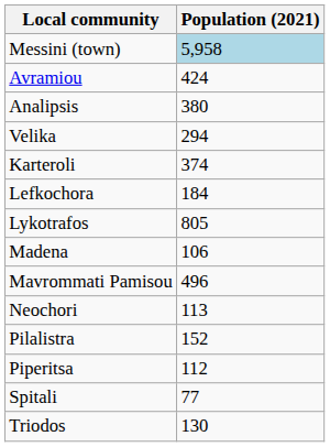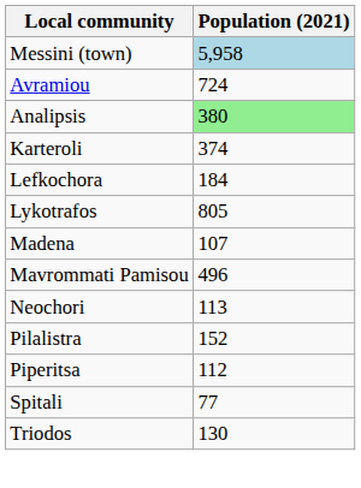 <table class=wikitable>
 <tr>
 <th>Local community</th>
 <th>Population (2021)</th>
 </tr>
 <tr>
 <td>Messini (town)</td>
 <td style="background: lightblue;">5,958</td>
 </tr>
 <tr>
 <td><a href='#'>Avramiou</a></td>
-<td>424</td>
+<td>724</td>
 </tr>
 <tr>
 <td>Analipsis</td>
-<td>380</td>
-</tr>
-<tr>
-<td>Velika</td>
-<td>294</td>
+<td style="background: lightgreen;">380</td>
 </tr>
 <tr>
 <td>Karteroli</td>
 <td>374</td>
 </tr>
 <tr>
 <td>Lefkochora</td>
 <td>184</td>
 </tr>
 <tr>
 <td>Lykotrafos</td>
 <td>805</td>
 </tr>
 <tr>
 <td>Madena</td>
-<td>106</td>
+<td>107</td>
 </tr>
 <tr>
 <td>Mavrommati Pamisou</td>
 <td>496</td>
 </tr>
 <tr>
 <td>Neochori</td>
 <td>113</td>
 </tr>
 <tr>
 <td>Pilalistra</td>
 <td>152</td>
 </tr>
 <tr>
 <td>Piperitsa</td>
 <td>112</td>
 </tr>
 <tr>
 <td>Spitali</td>
 <td>77</td>
 </tr>
 <tr>
 <td>Triodos</td>
 <td>130</td>
 </tr>
 </table>
